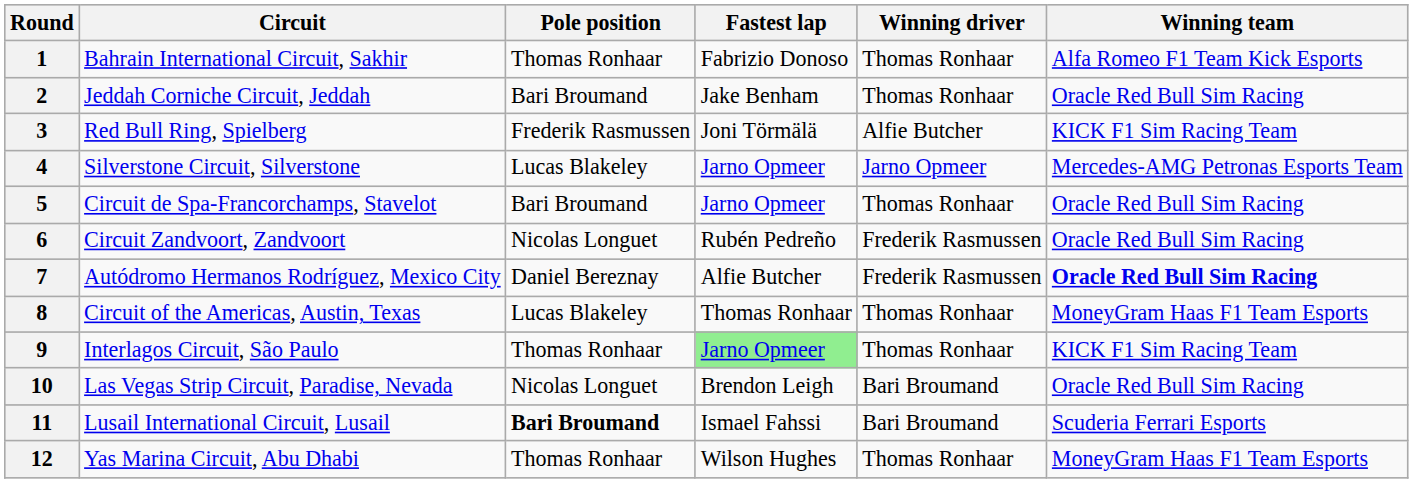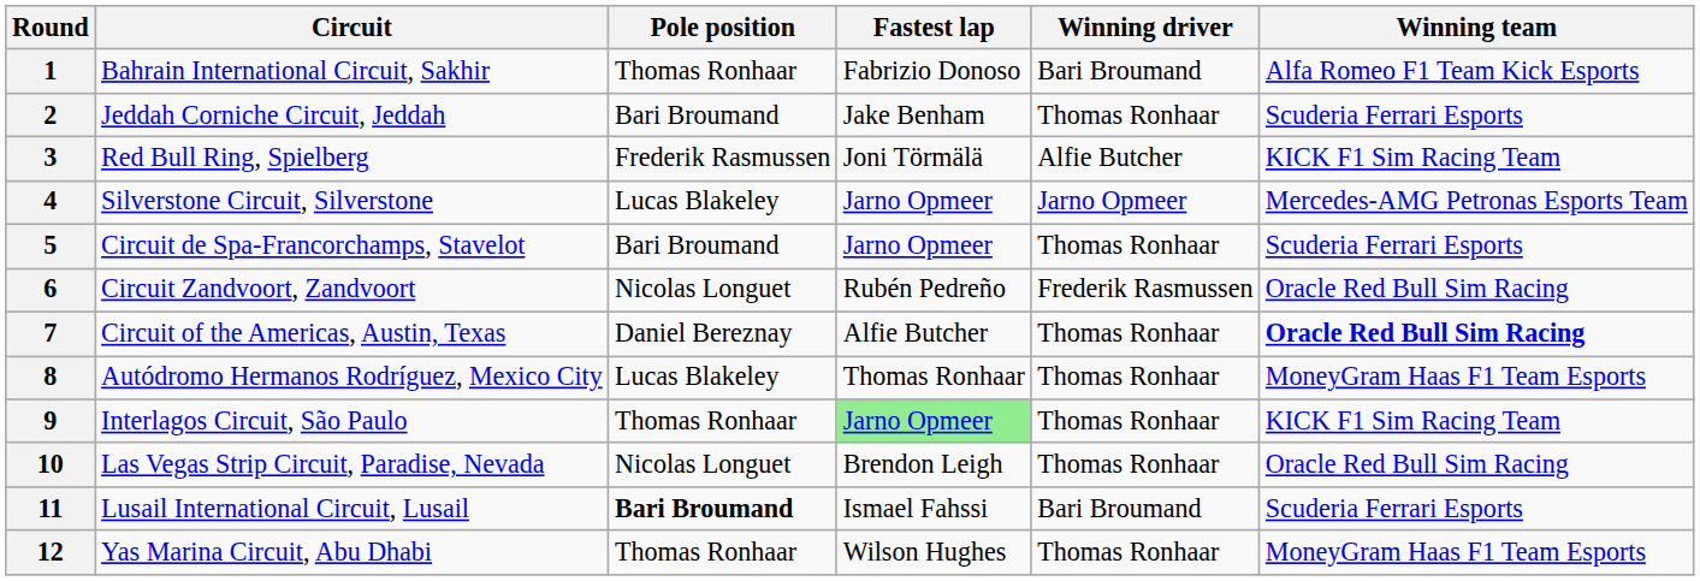 <table class="wikitable sortable" style="font-size: 85%;">
 <tr>
 <th>Round</th>
 <th>Circuit</th>
 <th>Pole position</th>
 <th>Fastest lap</th>
 <th>Winning driver</th>
 <th>Winning team</th>
 </tr>
 <tr>
 <th>1</th>
 <td> <a href='#'>Bahrain International Circuit</a>, <a href='#'>Sakhir</a></td>
 <td> Thomas Ronhaar</td>
 <td> Fabrizio Donoso</td>
-<td> Thomas Ronhaar</td>
+<td> Bari Broumand</td>
 <td> <a href='#'>Alfa Romeo F1 Team Kick Esports</a></td>
 </tr>
 <tr>
 <th>2</th>
 <td> <a href='#'>Jeddah Corniche Circuit</a>, <a href='#'>Jeddah</a></td>
 <td> Bari Broumand</td>
 <td> Jake Benham</td>
 <td> Thomas Ronhaar</td>
-<td> <a href='#'>Oracle Red Bull Sim Racing</a></td>
+<td> <a href='#'>Scuderia Ferrari Esports</a></td>
 </tr>
 <tr>
 <th>3</th>
 <td> <a href='#'>Red Bull Ring</a>, <a href='#'>Spielberg</a></td>
 <td> Frederik Rasmussen</td>
 <td> Joni Törmälä</td>
 <td> Alfie Butcher</td>
 <td> <a href='#'>KICK F1 Sim Racing Team</a></td>
 </tr>
 <tr>
 <th>4</th>
 <td> <a href='#'>Silverstone Circuit</a>, <a href='#'>Silverstone</a></td>
 <td> Lucas Blakeley</td>
 <td> <a href='#'>Jarno Opmeer</a></td>
 <td> <a href='#'>Jarno Opmeer</a></td>
 <td> <a href='#'>Mercedes-AMG Petronas Esports Team</a></td>
 </tr>
 <tr>
 <th>5</th>
 <td> <a href='#'>Circuit de Spa-Francorchamps</a>, <a href='#'>Stavelot</a></td>
 <td> Bari Broumand</td>
 <td> <a href='#'>Jarno Opmeer</a></td>
 <td> Thomas Ronhaar</td>
-<td> <a href='#'>Oracle Red Bull Sim Racing</a></td>
+<td> <a href='#'>Scuderia Ferrari Esports</a></td>
 </tr>
 <tr>
 <th>6</th>
 <td> <a href='#'>Circuit Zandvoort</a>, <a href='#'>Zandvoort</a></td>
 <td> Nicolas Longuet</td>
 <td> Rubén Pedreño</td>
 <td> Frederik Rasmussen</td>
 <td> <a href='#'>Oracle Red Bull Sim Racing</a></td>
 </tr>
 <tr>
 <th>7</th>
-<td> <a href='#'>Autódromo Hermanos Rodríguez</a>, <a href='#'>Mexico City</a></td>
+<td> <a href='#'>Circuit of the Americas</a>, <a href='#'>Austin, Texas</a></td>
 <td nowrap> Daniel Bereznay</td>
 <td> Alfie Butcher</td>
-<td> Frederik Rasmussen</td>
+<td> Thomas Ronhaar</td>
 <td><strong> <a href='#'>Oracle Red Bull Sim Racing</a></strong></td>
 </tr>
 <tr>
 <th>8</th>
-<td> <a href='#'>Circuit of the Americas</a>, <a href='#'>Austin, Texas</a></td>
+<td> <a href='#'>Autódromo Hermanos Rodríguez</a>, <a href='#'>Mexico City</a></td>
 <td> Lucas Blakeley</td>
 <td> Thomas Ronhaar</td>
 <td> Thomas Ronhaar</td>
 <td> <a href='#'>MoneyGram Haas F1 Team Esports</a></td>
 </tr>
 <tr>
 <th>9</th>
 <td> <a href='#'>Interlagos Circuit</a>, <a href='#'>São Paulo</a></td>
 <td> Thomas Ronhaar</td>
 <td style="background: lightgreen;"> <a href='#'>Jarno Opmeer</a></td>
 <td> Thomas Ronhaar</td>
 <td> <a href='#'>KICK F1 Sim Racing Team</a></td>
 </tr>
 <tr>
 <th>10</th>
 <td> <a href='#'>Las Vegas Strip Circuit</a>, <a href='#'>Paradise, Nevada</a></td>
 <td> Nicolas Longuet</td>
 <td> Brendon Leigh</td>
-<td> Bari Broumand</td>
+<td> Thomas Ronhaar</td>
 <td> <a href='#'>Oracle Red Bull Sim Racing</a></td>
 </tr>
 <tr>
 <th>11</th>
 <td> <a href='#'>Lusail International Circuit</a>, <a href='#'>Lusail</a></td>
 <td><strong> Bari Broumand</strong></td>
 <td> Ismael Fahssi</td>
 <td> Bari Broumand</td>
 <td> <a href='#'>Scuderia Ferrari Esports</a></td>
 </tr>
 <tr>
 <th>12</th>
 <td> <a href='#'>Yas Marina Circuit</a>, <a href='#'>Abu Dhabi</a></td>
 <td> Thomas Ronhaar</td>
 <td> Wilson Hughes</td>
 <td> Thomas Ronhaar</td>
 <td> <a href='#'>MoneyGram Haas F1 Team Esports</a></td>
 </tr>
 </table>
